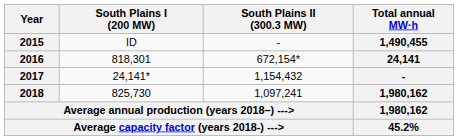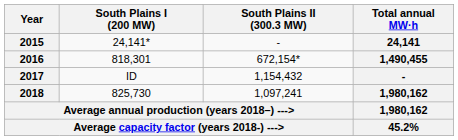 <table class=wikitable style="text-align:center; font-size:0.9em; width:600px;">
 <tr>
 <th>Year</th>
 <th>South Plains I<br>(200 MW) </th>
 <th>South Plains II<br>(300.3 MW) </th>
 <th>Total annual<br> <a href='#'>MW·h</a></th>
 </tr>
 <tr>
 <th>2015</th>
-<td>ID</td>
+<td>24,141*</td>
 <td>-</td>
-<th>1,490,455</th>
+<th>24,141</th>
 </tr>
 <tr>
 <th>2016</th>
 <td>818,301</td>
 <td>672,154*</td>
-<th>24,141</th>
+<th>1,490,455</th>
 </tr>
 <tr>
 <th>2017</th>
-<td>24,141*</td>
+<td>ID</td>
 <td>1,154,432</td>
 <th>-</th>
 </tr>
 <tr>
 <th>2018</th>
 <td>825,730</td>
 <td>1,097,241</td>
 <th>1,980,162</th>
 </tr>
 <tr>
 <th colspan=3>Average annual production (years 2018–) ---></th>
 <th>1,980,162</th>
 </tr>
 <tr>
 <th colspan=3>Average <a href='#'>capacity factor</a> (years 2018-) ---></th>
 <th>45.2%</th>
 </tr>
 </table>
